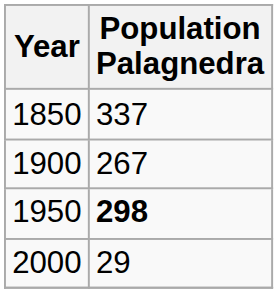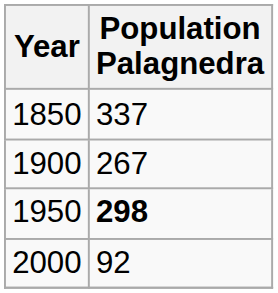 <table class="wikitable">
 <tr>
 <th>Year</th>
 <th>Population<br>Palagnedra</th>
 </tr>
 <tr>
 <td>1850</td>
 <td>337</td>
 </tr>
 <tr>
 <td>1900</td>
 <td>267</td>
 </tr>
 <tr>
 <td>1950</td>
 <td><strong>298</strong></td>
 </tr>
 <tr>
 <td>2000</td>
-<td>29</td>
+<td>92</td>
 </tr>
 <tr>
 </tr>
 </table>
